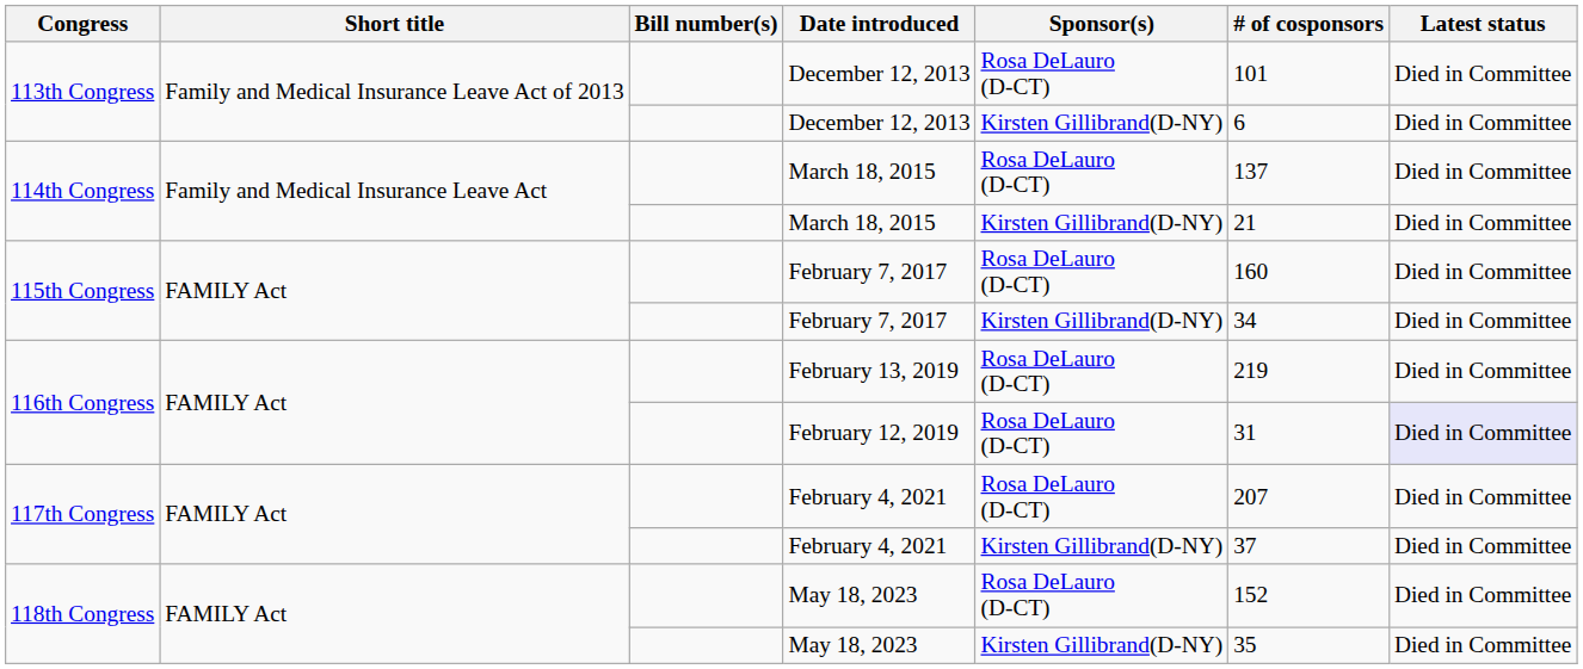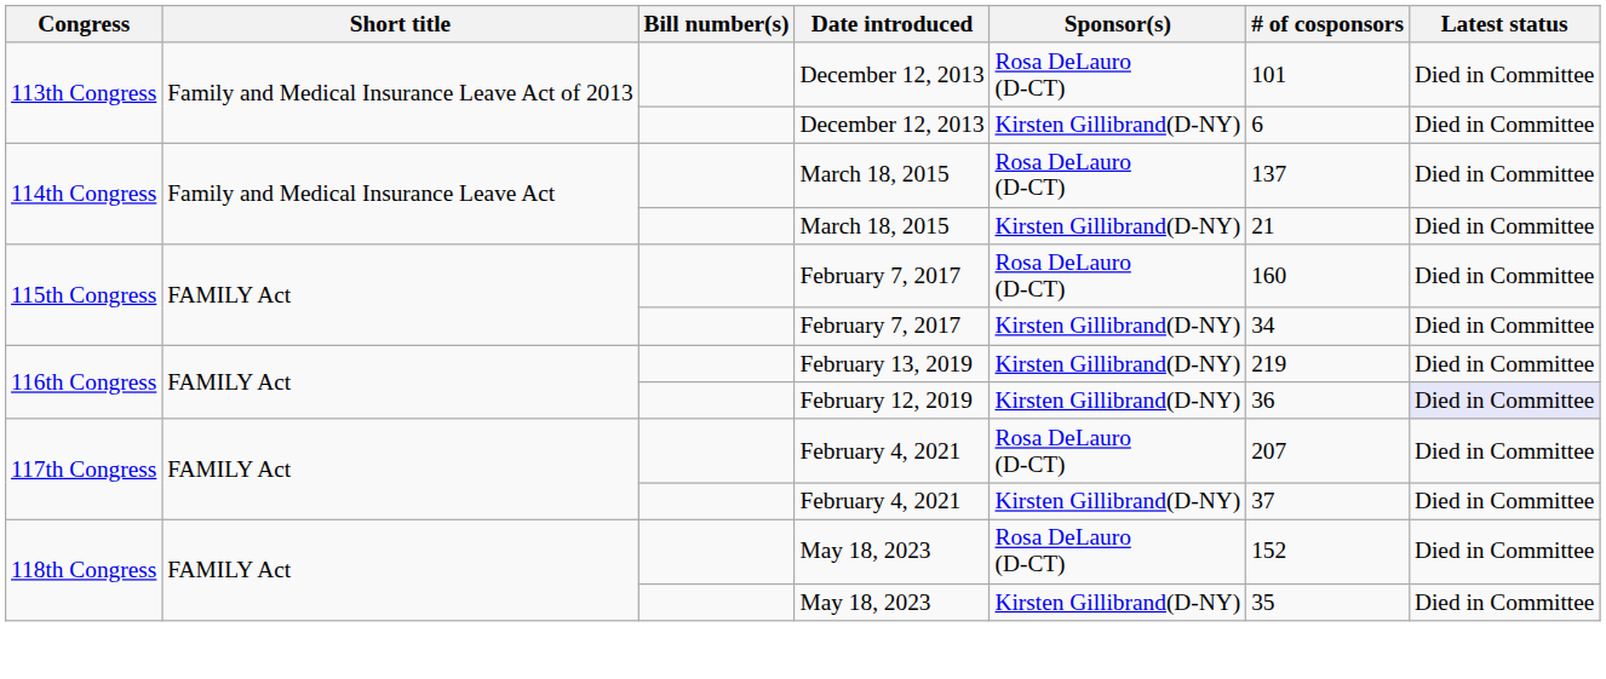 <table class="wikitable">
 <tr>
 <th>Congress</th>
 <th>Short title</th>
 <th>Bill number(s)</th>
 <th>Date introduced</th>
 <th>Sponsor(s)</th>
 <th># of cosponsors</th>
 <th>Latest status</th>
 </tr>
 <tr>
 <td rowspan="2"><a href='#'>113th Congress</a></td>
 <td rowspan="2">Family and Medical Insurance Leave Act of 2013</td>
 <td></td>
 <td>December 12, 2013</td>
 <td><a href='#'>Rosa DeLauro</a><br>(D-CT)</td>
 <td>101</td>
 <td>Died in Committee</td>
 </tr>
 <tr>
 <td></td>
 <td>December 12, 2013</td>
 <td><a href='#'>Kirsten Gillibrand</a>(D-NY)</td>
 <td>6</td>
 <td>Died in Committee</td>
 </tr>
 <tr>
 <td rowspan="2"><a href='#'>114th Congress</a></td>
 <td rowspan="2">Family and Medical Insurance Leave Act</td>
 <td></td>
 <td>March 18, 2015</td>
 <td><a href='#'>Rosa DeLauro</a><br>(D-CT)</td>
 <td>137</td>
 <td>Died in Committee</td>
 </tr>
 <tr>
 <td></td>
 <td>March 18, 2015</td>
 <td><a href='#'>Kirsten Gillibrand</a>(D-NY)</td>
 <td>21</td>
 <td>Died in Committee</td>
 </tr>
 <tr>
 <td rowspan="2"><a href='#'>115th Congress</a></td>
 <td rowspan="2">FAMILY Act</td>
 <td></td>
 <td>February 7, 2017</td>
 <td><a href='#'>Rosa DeLauro</a><br>(D-CT)</td>
 <td>160</td>
 <td>Died in Committee</td>
 </tr>
 <tr>
 <td></td>
 <td>February 7, 2017</td>
 <td><a href='#'>Kirsten Gillibrand</a>(D-NY)</td>
 <td>34</td>
 <td>Died in Committee</td>
 </tr>
 <tr>
 <td rowspan="2"><a href='#'>116th Congress</a></td>
 <td rowspan="2">FAMILY Act</td>
 <td></td>
 <td>February 13, 2019</td>
-<td><a href='#'>Rosa DeLauro</a><br>(D-CT)</td>
+<td><a href='#'>Kirsten Gillibrand</a>(D-NY)</td>
 <td>219</td>
 <td>Died in Committee</td>
 </tr>
 <tr>
 <td></td>
 <td>February 12, 2019</td>
-<td><a href='#'>Rosa DeLauro</a><br>(D-CT)</td>
-<td>31</td>
+<td><a href='#'>Kirsten Gillibrand</a>(D-NY)</td>
+<td>36</td>
 <td style="background: lavender;">Died in Committee</td>
 </tr>
 <tr>
 <td rowspan="2"><a href='#'>117th Congress</a></td>
 <td rowspan="2">FAMILY Act</td>
 <td></td>
 <td>February 4, 2021</td>
 <td><a href='#'>Rosa DeLauro</a><br>(D-CT)</td>
 <td>207</td>
 <td>Died in Committee</td>
 </tr>
 <tr>
 <td></td>
 <td>February 4, 2021</td>
 <td><a href='#'>Kirsten Gillibrand</a>(D-NY)</td>
 <td>37</td>
 <td>Died in Committee</td>
 </tr>
 <tr>
 <td rowspan="2"><a href='#'>118th Congress</a></td>
 <td rowspan="2">FAMILY Act</td>
 <td></td>
 <td>May 18, 2023</td>
 <td><a href='#'>Rosa DeLauro</a><br>(D-CT)</td>
 <td>152</td>
 <td>Died in Committee</td>
 </tr>
 <tr>
 <td></td>
 <td>May 18, 2023</td>
 <td><a href='#'>Kirsten Gillibrand</a>(D-NY)</td>
 <td>35</td>
 <td>Died in Committee</td>
 </tr>
 </table>
